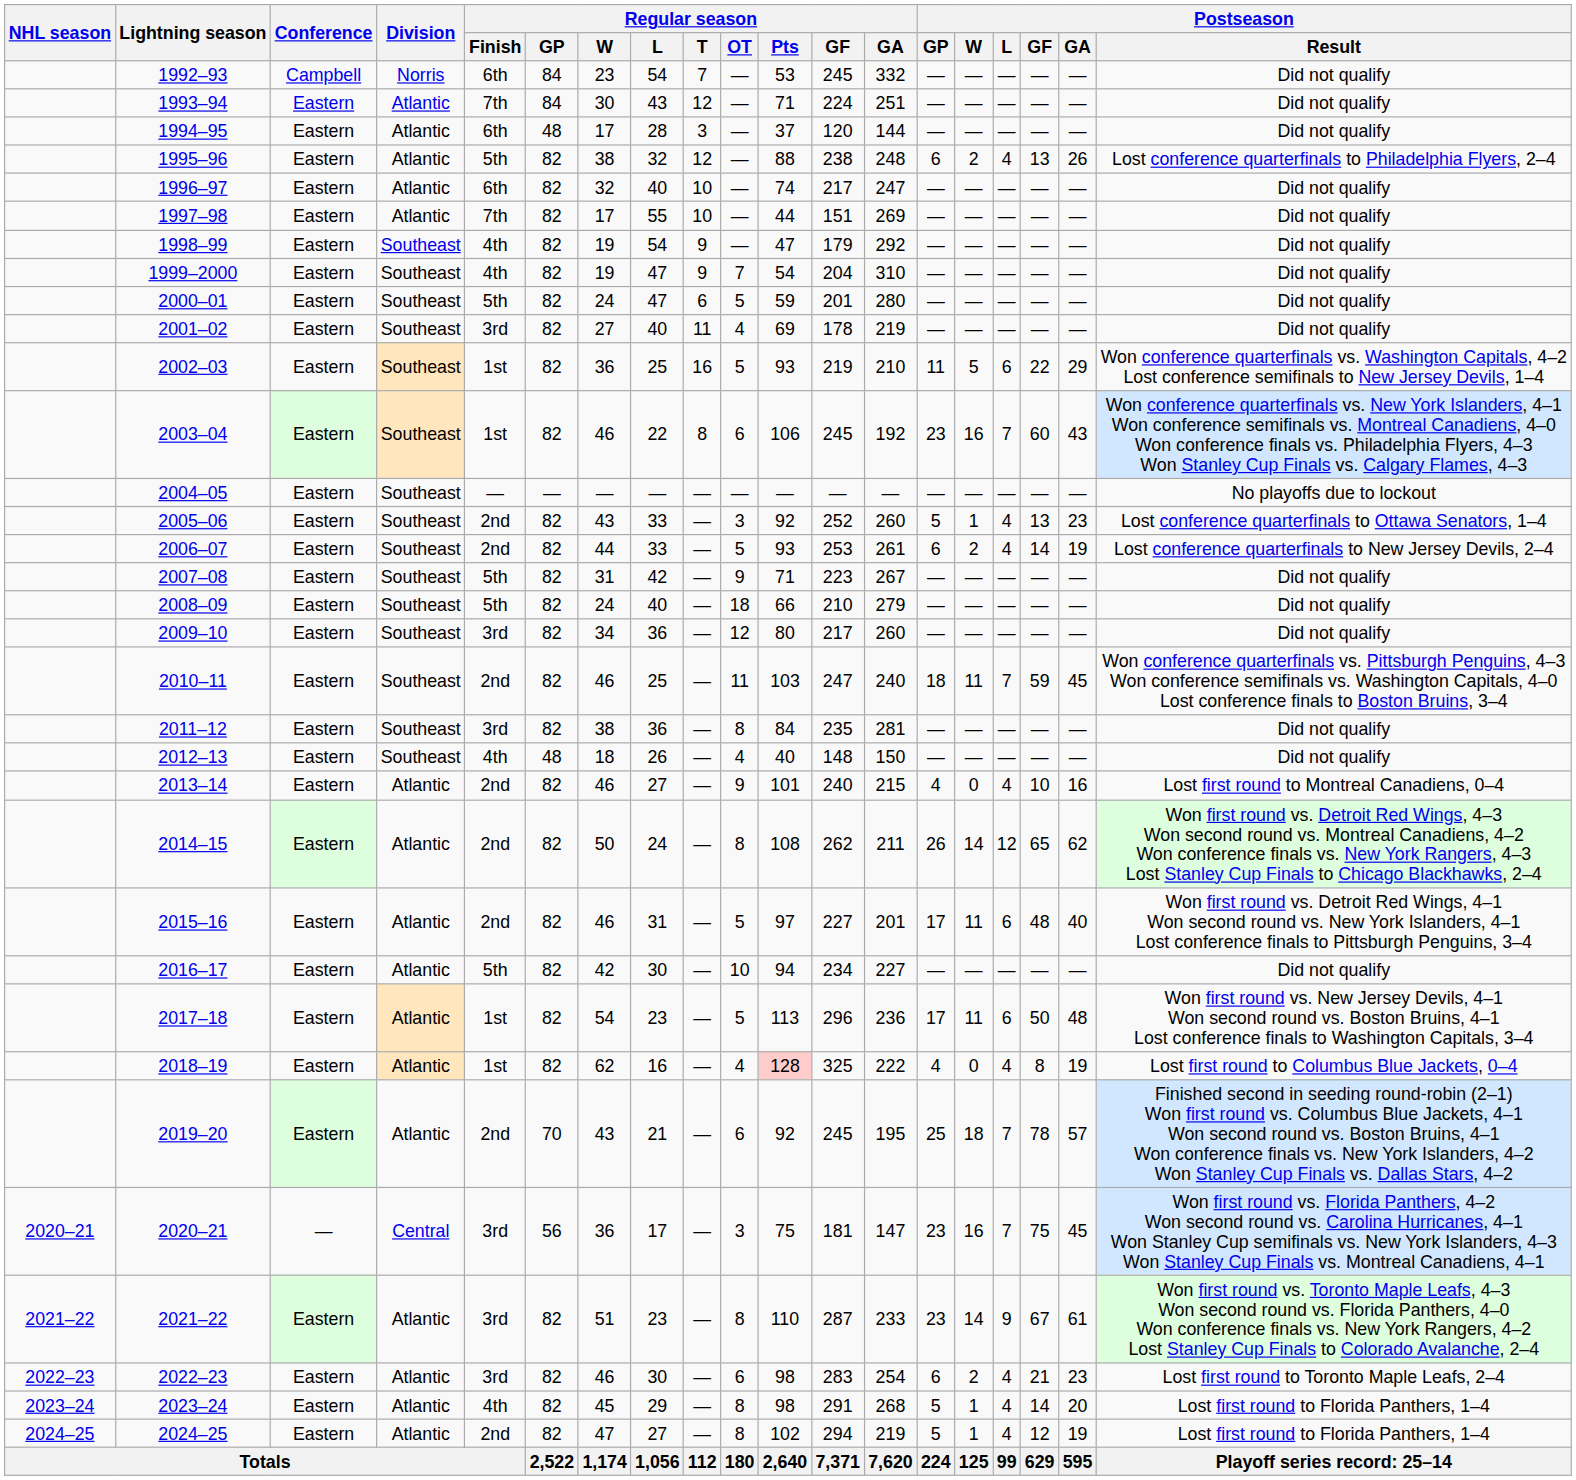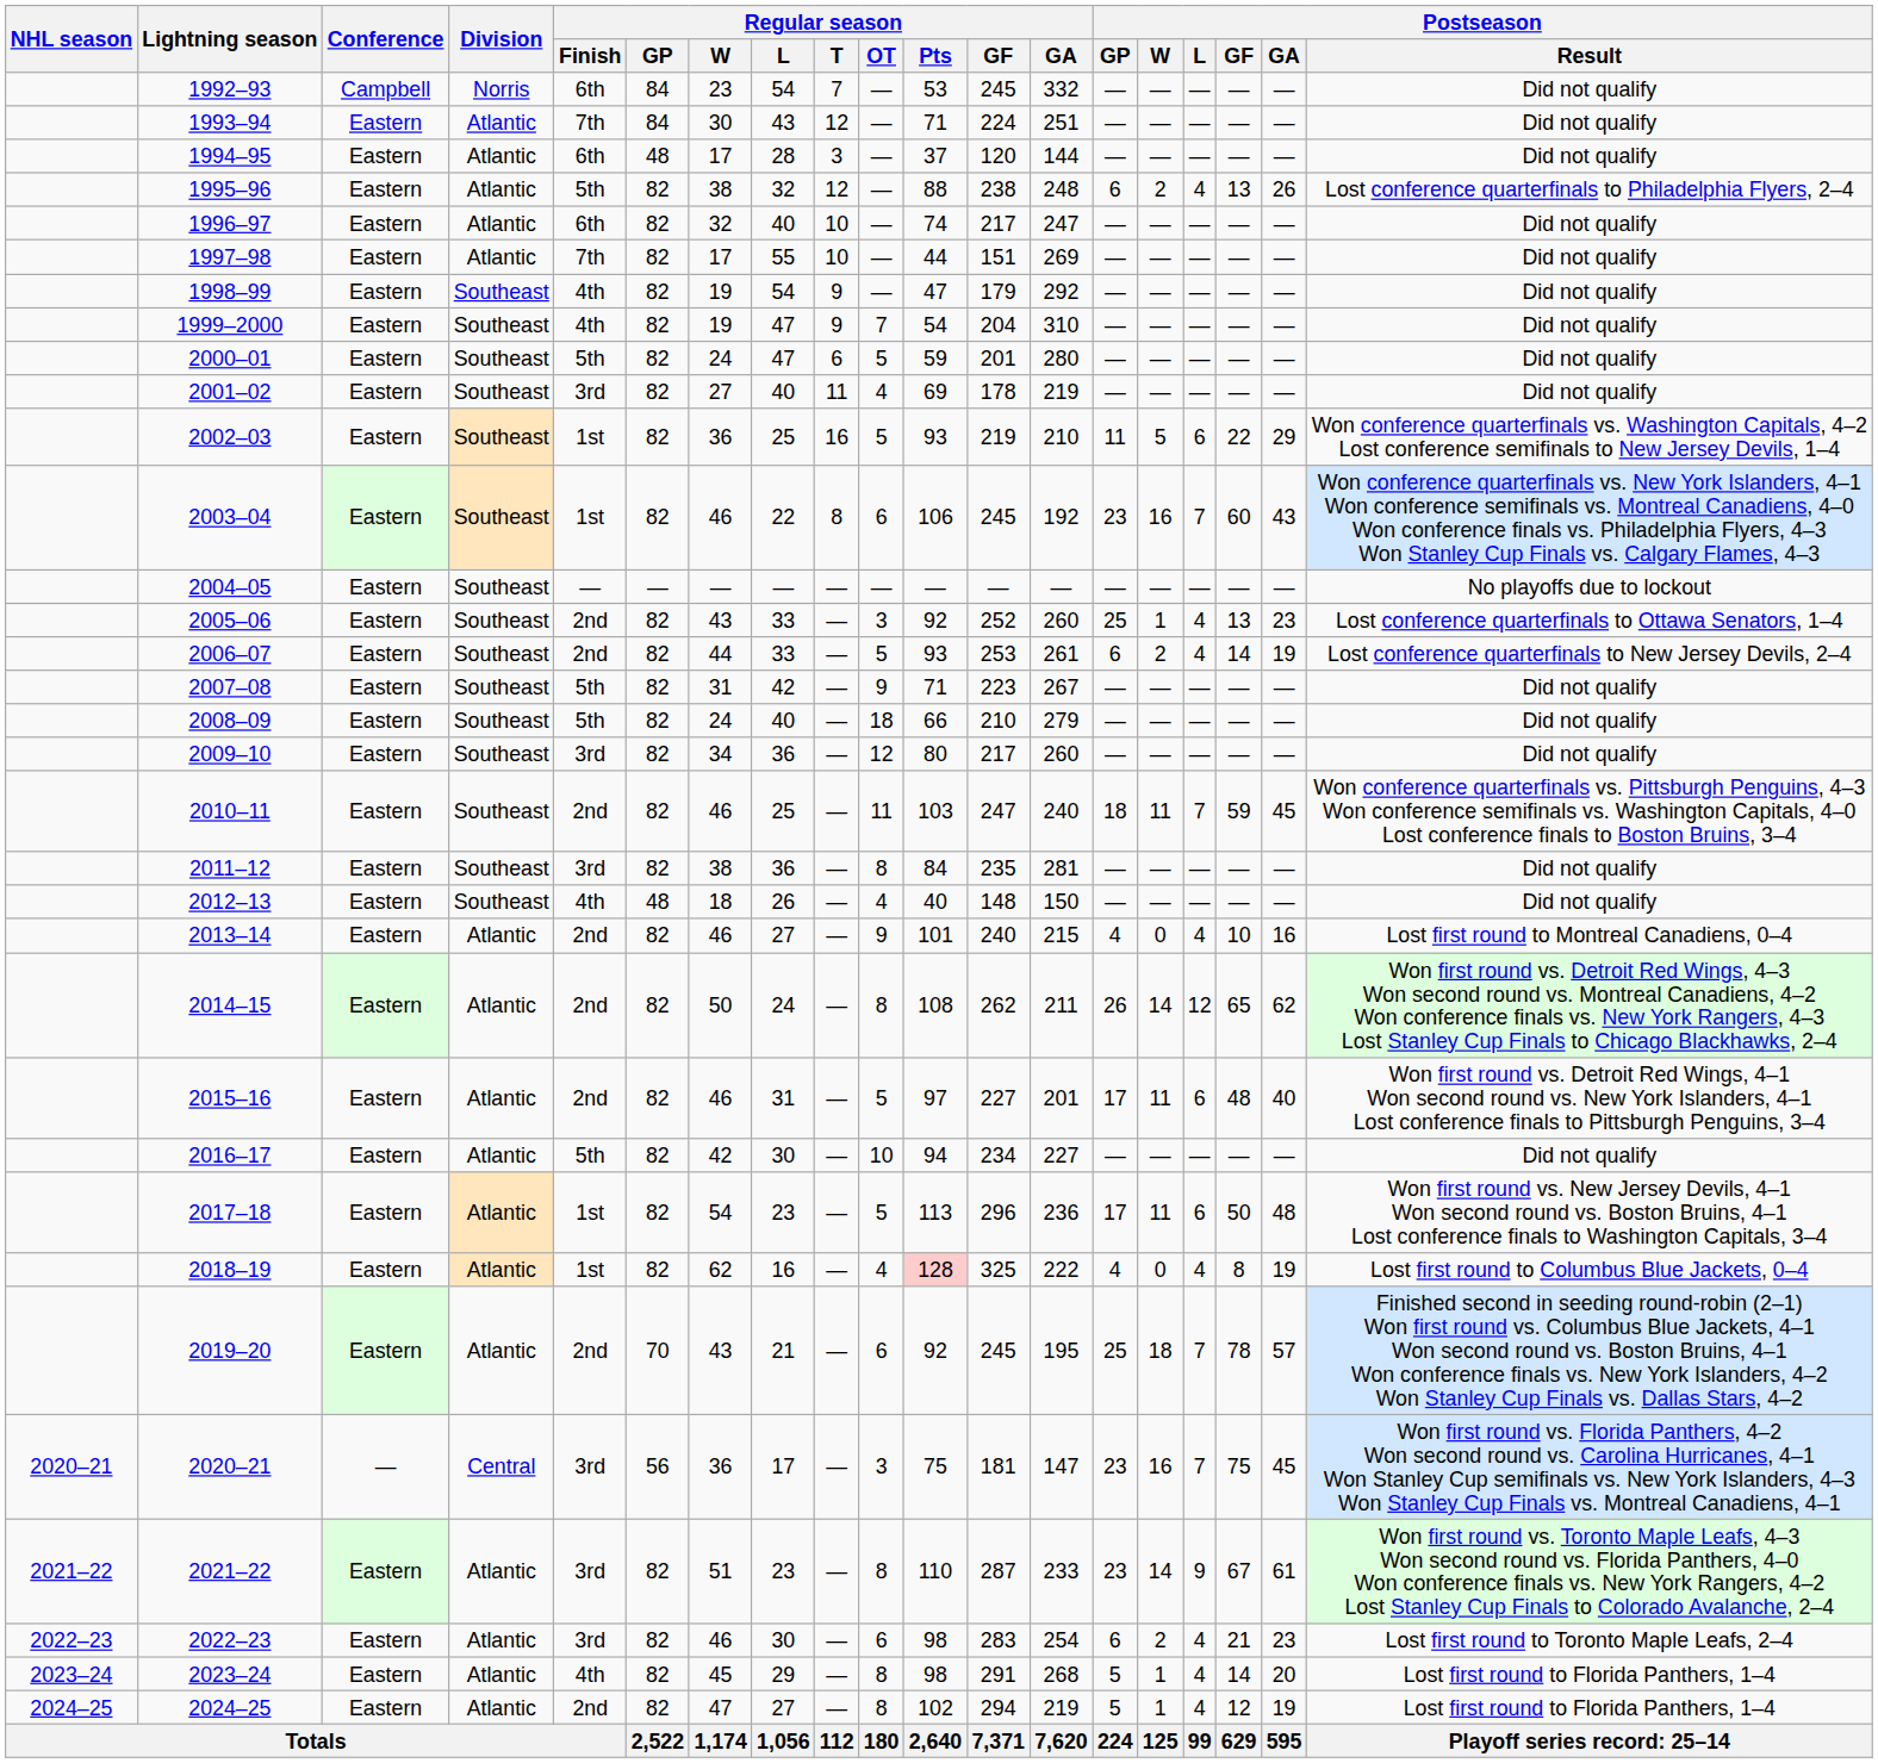 <table class="wikitable" style="text-align: center; font-size: 95%">
 <tr>
 <th scope="col" rowspan="2"><a href='#'>NHL season</a></th>
 <th scope="col" rowspan="2">Lightning season</th>
 <th scope="col" rowspan="2"><a href='#'>Conference</a></th>
 <th scope="col" rowspan="2"><a href='#'>Division</a></th>
 <th colspan="9"><a href='#'>Regular season</a></th>
 <th colspan="6"><a href='#'>Postseason</a></th>
 </tr>
 <tr>
 <th scope="col">Finish</th>
 <th scope="col">GP</th>
 <th scope="col">W</th>
 <th scope="col">L</th>
 <th scope="col">T</th>
 <th scope="col"><a href='#'>OT</a></th>
 <th scope="col"><a href='#'>Pts</a></th>
 <th scope="col">GF</th>
 <th scope="col">GA</th>
 <th scope="col">GP</th>
 <th scope="col">W</th>
 <th scope="col">L</th>
 <th scope="col">GF</th>
 <th scope="col">GA</th>
 <th scope="col">Result</th>
 </tr>
 <tr>
 <td scope="row"></td>
 <td><a href='#'>1992–93</a></td>
 <td><a href='#'>Campbell</a></td>
 <td><a href='#'>Norris</a></td>
 <td>6th</td>
 <td>84</td>
 <td>23</td>
 <td>54</td>
 <td>7</td>
 <td>—</td>
 <td>53</td>
 <td>245</td>
 <td>332</td>
 <td>—</td>
 <td>—</td>
 <td>—</td>
 <td>—</td>
 <td>—</td>
 <td>Did not qualify</td>
 </tr>
 <tr>
 <td scope="row"></td>
 <td><a href='#'>1993–94</a></td>
 <td><a href='#'>Eastern</a></td>
 <td><a href='#'>Atlantic</a></td>
 <td>7th</td>
 <td>84</td>
 <td>30</td>
 <td>43</td>
 <td>12</td>
 <td>—</td>
 <td>71</td>
 <td>224</td>
 <td>251</td>
 <td>—</td>
 <td>—</td>
 <td>—</td>
 <td>—</td>
 <td>—</td>
 <td>Did not qualify</td>
 </tr>
 <tr>
 <td scope="row"></td>
 <td><a href='#'>1994–95</a></td>
 <td>Eastern</td>
 <td>Atlantic</td>
 <td>6th</td>
 <td>48</td>
 <td>17</td>
 <td>28</td>
 <td>3</td>
 <td>—</td>
 <td>37</td>
 <td>120</td>
 <td>144</td>
 <td>—</td>
 <td>—</td>
 <td>—</td>
 <td>—</td>
 <td>—</td>
 <td>Did not qualify</td>
 </tr>
 <tr>
 <td scope="row"></td>
 <td><a href='#'>1995–96</a></td>
 <td>Eastern</td>
 <td>Atlantic</td>
 <td>5th</td>
 <td>82</td>
 <td>38</td>
 <td>32</td>
 <td>12</td>
 <td>—</td>
 <td>88</td>
 <td>238</td>
 <td>248</td>
 <td>6</td>
 <td>2</td>
 <td>4</td>
 <td>13</td>
 <td>26</td>
 <td>Lost <a href='#'>conference quarterfinals</a> to <a href='#'>Philadelphia Flyers</a>, 2–4</td>
 </tr>
 <tr>
 <td scope="row"></td>
 <td><a href='#'>1996–97</a></td>
 <td>Eastern</td>
 <td>Atlantic</td>
 <td>6th</td>
 <td>82</td>
 <td>32</td>
 <td>40</td>
 <td>10</td>
 <td>—</td>
 <td>74</td>
 <td>217</td>
 <td>247</td>
 <td>—</td>
 <td>—</td>
 <td>—</td>
 <td>—</td>
 <td>—</td>
 <td>Did not qualify</td>
 </tr>
 <tr>
 <td scope="row"></td>
 <td><a href='#'>1997–98</a></td>
 <td>Eastern</td>
 <td>Atlantic</td>
 <td>7th</td>
 <td>82</td>
 <td>17</td>
 <td>55</td>
 <td>10</td>
 <td>—</td>
 <td>44</td>
 <td>151</td>
 <td>269</td>
 <td>—</td>
 <td>—</td>
 <td>—</td>
 <td>—</td>
 <td>—</td>
 <td>Did not qualify</td>
 </tr>
 <tr>
 <td scope="row"></td>
 <td><a href='#'>1998–99</a></td>
 <td>Eastern</td>
 <td><a href='#'>Southeast</a></td>
 <td>4th</td>
 <td>82</td>
 <td>19</td>
 <td>54</td>
 <td>9</td>
 <td>—</td>
 <td>47</td>
 <td>179</td>
 <td>292</td>
 <td>—</td>
 <td>—</td>
 <td>—</td>
 <td>—</td>
 <td>—</td>
 <td>Did not qualify</td>
 </tr>
 <tr>
 <td scope="row"></td>
 <td><a href='#'>1999–2000</a></td>
 <td>Eastern</td>
 <td>Southeast</td>
 <td>4th</td>
 <td>82</td>
 <td>19</td>
 <td>47</td>
 <td>9</td>
 <td>7</td>
 <td>54</td>
 <td>204</td>
 <td>310</td>
 <td>—</td>
 <td>—</td>
 <td>—</td>
 <td>—</td>
 <td>—</td>
 <td>Did not qualify</td>
 </tr>
 <tr>
 <td scope="row"></td>
 <td><a href='#'>2000–01</a></td>
 <td>Eastern</td>
 <td>Southeast</td>
 <td>5th</td>
 <td>82</td>
 <td>24</td>
 <td>47</td>
 <td>6</td>
 <td>5</td>
 <td>59</td>
 <td>201</td>
 <td>280</td>
 <td>—</td>
 <td>—</td>
 <td>—</td>
 <td>—</td>
 <td>—</td>
 <td>Did not qualify</td>
 </tr>
 <tr>
 <td scope="row"></td>
 <td><a href='#'>2001–02</a></td>
 <td>Eastern</td>
 <td>Southeast</td>
 <td>3rd</td>
 <td>82</td>
 <td>27</td>
 <td>40</td>
 <td>11</td>
 <td>4</td>
 <td>69</td>
 <td>178</td>
 <td>219</td>
 <td>—</td>
 <td>—</td>
 <td>—</td>
 <td>—</td>
 <td>—</td>
 <td>Did not qualify</td>
 </tr>
 <tr>
 <td scope="row"></td>
 <td><a href='#'>2002–03</a></td>
 <td>Eastern</td>
 <td style="background: #FFE6BD;">Southeast</td>
 <td>1st</td>
 <td>82</td>
 <td>36</td>
 <td>25</td>
 <td>16</td>
 <td>5</td>
 <td>93</td>
 <td>219</td>
 <td>210</td>
 <td>11</td>
 <td>5</td>
 <td>6</td>
 <td>22</td>
 <td>29</td>
 <td>Won <a href='#'>conference quarterfinals</a> vs. <a href='#'>Washington Capitals</a>, 4–2<br>Lost conference semifinals to <a href='#'>New Jersey Devils</a>, 1–4</td>
 </tr>
 <tr>
 <td scope="row"></td>
 <td><a href='#'>2003–04</a></td>
 <td style="background: #DDFFDD;">Eastern</td>
 <td style="background: #FFE6BD;">Southeast</td>
 <td>1st</td>
 <td>82</td>
 <td>46</td>
 <td>22</td>
 <td>8</td>
 <td>6</td>
 <td>106</td>
 <td>245</td>
 <td>192</td>
 <td>23</td>
 <td>16</td>
 <td>7</td>
 <td>60</td>
 <td>43</td>
 <td style="background: #D0E7FF;">Won <a href='#'>conference quarterfinals</a> vs. <a href='#'>New York Islanders</a>, 4–1<br>Won conference semifinals vs. <a href='#'>Montreal Canadiens</a>, 4–0<br>Won conference finals vs. Philadelphia Flyers, 4–3<br>Won <a href='#'>Stanley Cup Finals</a> vs. <a href='#'>Calgary Flames</a>, 4–3</td>
 </tr>
 <tr>
 <td scope="row"></td>
 <td><a href='#'>2004–05</a></td>
 <td>Eastern</td>
 <td>Southeast</td>
 <td>—</td>
 <td>—</td>
 <td>—</td>
 <td>—</td>
 <td>—</td>
 <td>—</td>
 <td>—</td>
 <td>—</td>
 <td>—</td>
 <td>—</td>
 <td>—</td>
 <td>—</td>
 <td>—</td>
 <td>—</td>
 <td>No playoffs due to lockout</td>
 </tr>
 <tr>
 <td scope="row"></td>
 <td><a href='#'>2005–06</a></td>
 <td>Eastern</td>
 <td>Southeast</td>
 <td>2nd</td>
 <td>82</td>
 <td>43</td>
 <td>33</td>
 <td>—</td>
 <td>3</td>
 <td>92</td>
 <td>252</td>
 <td>260</td>
-<td>5</td>
+<td>25</td>
 <td>1</td>
 <td>4</td>
 <td>13</td>
 <td>23</td>
 <td>Lost <a href='#'>conference quarterfinals</a> to <a href='#'>Ottawa Senators</a>, 1–4</td>
 </tr>
 <tr>
 <td scope="row"></td>
 <td><a href='#'>2006–07</a></td>
 <td>Eastern</td>
 <td>Southeast</td>
 <td>2nd</td>
 <td>82</td>
 <td>44</td>
 <td>33</td>
 <td>—</td>
 <td>5</td>
 <td>93</td>
 <td>253</td>
 <td>261</td>
 <td>6</td>
 <td>2</td>
 <td>4</td>
 <td>14</td>
 <td>19</td>
 <td>Lost <a href='#'>conference quarterfinals</a> to New Jersey Devils, 2–4</td>
 </tr>
 <tr>
 <td scope="row"></td>
 <td><a href='#'>2007–08</a></td>
 <td>Eastern</td>
 <td>Southeast</td>
 <td>5th</td>
 <td>82</td>
 <td>31</td>
 <td>42</td>
 <td>—</td>
 <td>9</td>
 <td>71</td>
 <td>223</td>
 <td>267</td>
 <td>—</td>
 <td>—</td>
 <td>—</td>
 <td>—</td>
 <td>—</td>
 <td>Did not qualify</td>
 </tr>
 <tr>
 <td scope="row"></td>
 <td><a href='#'>2008–09</a></td>
 <td>Eastern</td>
 <td>Southeast</td>
 <td>5th</td>
 <td>82</td>
 <td>24</td>
 <td>40</td>
 <td>—</td>
 <td>18</td>
 <td>66</td>
 <td>210</td>
 <td>279</td>
 <td>—</td>
 <td>—</td>
 <td>—</td>
 <td>—</td>
 <td>—</td>
 <td>Did not qualify</td>
 </tr>
 <tr>
 <td scope="row"></td>
 <td><a href='#'>2009–10</a></td>
 <td>Eastern</td>
 <td>Southeast</td>
 <td>3rd</td>
 <td>82</td>
 <td>34</td>
 <td>36</td>
 <td>—</td>
 <td>12</td>
 <td>80</td>
 <td>217</td>
 <td>260</td>
 <td>—</td>
 <td>—</td>
 <td>—</td>
 <td>—</td>
 <td>—</td>
 <td>Did not qualify</td>
 </tr>
 <tr>
 <td scope="row"></td>
 <td><a href='#'>2010–11</a></td>
 <td>Eastern</td>
 <td>Southeast</td>
 <td>2nd</td>
 <td>82</td>
 <td>46</td>
 <td>25</td>
 <td>—</td>
 <td>11</td>
 <td>103</td>
 <td>247</td>
 <td>240</td>
 <td>18</td>
 <td>11</td>
 <td>7</td>
 <td>59</td>
 <td>45</td>
 <td>Won <a href='#'>conference quarterfinals</a> vs. <a href='#'>Pittsburgh Penguins</a>, 4–3<br>Won conference semifinals vs. Washington Capitals, 4–0<br>Lost conference finals to <a href='#'>Boston Bruins</a>, 3–4</td>
 </tr>
 <tr>
 <td scope="row"></td>
 <td><a href='#'>2011–12</a></td>
 <td>Eastern</td>
 <td>Southeast</td>
 <td>3rd</td>
 <td>82</td>
 <td>38</td>
 <td>36</td>
 <td>—</td>
 <td>8</td>
 <td>84</td>
 <td>235</td>
 <td>281</td>
 <td>—</td>
 <td>—</td>
 <td>—</td>
 <td>—</td>
 <td>—</td>
 <td>Did not qualify</td>
 </tr>
 <tr>
 <td scope="row"></td>
 <td><a href='#'>2012–13</a></td>
 <td>Eastern</td>
 <td>Southeast</td>
 <td>4th</td>
 <td>48</td>
 <td>18</td>
 <td>26</td>
 <td>—</td>
 <td>4</td>
 <td>40</td>
 <td>148</td>
 <td>150</td>
 <td>—</td>
 <td>—</td>
 <td>—</td>
 <td>—</td>
 <td>—</td>
 <td>Did not qualify</td>
 </tr>
 <tr>
 <td scope="row"></td>
 <td><a href='#'>2013–14</a></td>
 <td>Eastern</td>
 <td>Atlantic</td>
 <td>2nd</td>
 <td>82</td>
 <td>46</td>
 <td>27</td>
 <td>—</td>
 <td>9</td>
 <td>101</td>
 <td>240</td>
 <td>215</td>
 <td>4</td>
 <td>0</td>
 <td>4</td>
 <td>10</td>
 <td>16</td>
 <td>Lost <a href='#'>first round</a> to Montreal Canadiens, 0–4</td>
 </tr>
 <tr>
 <td scope="row"></td>
 <td><a href='#'>2014–15</a></td>
 <td style="background: #DDFFDD;">Eastern</td>
 <td>Atlantic</td>
 <td>2nd</td>
 <td>82</td>
 <td>50</td>
 <td>24</td>
 <td>—</td>
 <td>8</td>
 <td>108</td>
 <td>262</td>
 <td>211</td>
 <td>26</td>
 <td>14</td>
 <td>12</td>
 <td>65</td>
 <td>62</td>
 <td style="background:#DDFFDD;">Won <a href='#'>first round</a> vs. <a href='#'>Detroit Red Wings</a>, 4–3<br>Won second round vs. Montreal Canadiens, 4–2<br>Won conference finals vs. <a href='#'>New York Rangers</a>, 4–3<br>Lost <a href='#'>Stanley Cup Finals</a> to <a href='#'>Chicago Blackhawks</a>, 2–4</td>
 </tr>
 <tr>
 <td scope="row"></td>
 <td><a href='#'>2015–16</a></td>
 <td>Eastern</td>
 <td>Atlantic</td>
 <td>2nd</td>
 <td>82</td>
 <td>46</td>
 <td>31</td>
 <td>—</td>
 <td>5</td>
 <td>97</td>
 <td>227</td>
 <td>201</td>
 <td>17</td>
 <td>11</td>
 <td>6</td>
 <td>48</td>
 <td>40</td>
 <td>Won <a href='#'>first round</a> vs. Detroit Red Wings, 4–1<br>Won second round vs. New York Islanders, 4–1<br>Lost conference finals to Pittsburgh Penguins, 3–4</td>
 </tr>
 <tr>
 <td scope="row"></td>
 <td><a href='#'>2016–17</a></td>
 <td>Eastern</td>
 <td>Atlantic</td>
 <td>5th</td>
 <td>82</td>
 <td>42</td>
 <td>30</td>
 <td>—</td>
 <td>10</td>
 <td>94</td>
 <td>234</td>
 <td>227</td>
 <td>—</td>
 <td>—</td>
 <td>—</td>
 <td>—</td>
 <td>—</td>
 <td>Did not qualify</td>
 </tr>
 <tr>
 <td scope="row"></td>
 <td><a href='#'>2017–18</a></td>
 <td>Eastern</td>
 <td style="background: #FFE6BD;">Atlantic</td>
 <td>1st</td>
 <td>82</td>
 <td>54</td>
 <td>23</td>
 <td>—</td>
 <td>5</td>
 <td>113</td>
 <td>296</td>
 <td>236</td>
 <td>17</td>
 <td>11</td>
 <td>6</td>
 <td>50</td>
 <td>48</td>
 <td>Won <a href='#'>first round</a> vs. New Jersey Devils, 4–1<br>Won second round vs. Boston Bruins, 4–1<br>Lost conference finals to Washington Capitals, 3–4</td>
 </tr>
 <tr>
 <td scope="row"></td>
 <td><a href='#'>2018–19</a></td>
 <td>Eastern</td>
 <td style="background: #FFE6BD;">Atlantic</td>
 <td>1st</td>
 <td>82</td>
 <td>62</td>
 <td>16</td>
 <td>—</td>
 <td>4</td>
 <td style="background: #FFCCCC;">128</td>
 <td>325</td>
 <td>222</td>
 <td>4</td>
 <td>0</td>
 <td>4</td>
 <td>8</td>
 <td>19</td>
 <td>Lost <a href='#'>first round</a> to <a href='#'>Columbus Blue Jackets</a>, <a href='#'>0–4</a></td>
 </tr>
 <tr>
 <td scope="row"></td>
 <td><a href='#'>2019–20</a></td>
 <td style="background: #DDFFDD;">Eastern</td>
 <td>Atlantic</td>
 <td>2nd</td>
 <td>70</td>
 <td>43</td>
 <td>21</td>
 <td>—</td>
 <td>6</td>
 <td>92</td>
 <td>245</td>
 <td>195</td>
 <td>25</td>
 <td>18</td>
 <td>7</td>
 <td>78</td>
 <td>57</td>
 <td style="background: #D0E7FF;">Finished second in seeding round-robin (2–1)<br>Won <a href='#'>first round</a> vs. Columbus Blue Jackets, 4–1<br>Won second round vs. Boston Bruins, 4–1<br>Won conference finals vs. New York Islanders, 4–2<br>Won <a href='#'>Stanley Cup Finals</a> vs. <a href='#'>Dallas Stars</a>, 4–2</td>
 </tr>
 <tr>
 <td><a href='#'>2020–21</a></td>
 <td><a href='#'>2020–21</a></td>
 <td>—</td>
 <td><a href='#'>Central</a></td>
 <td>3rd</td>
 <td>56</td>
 <td>36</td>
 <td>17</td>
 <td>—</td>
 <td>3</td>
 <td>75</td>
 <td>181</td>
 <td>147</td>
 <td>23</td>
 <td>16</td>
 <td>7</td>
 <td>75</td>
 <td>45</td>
 <td style="background: #D0E7FF;">Won <a href='#'>first round</a> vs. <a href='#'>Florida Panthers</a>, 4–2<br>Won second round vs. <a href='#'>Carolina Hurricanes</a>, 4–1<br>Won Stanley Cup semifinals vs. New York Islanders, 4–3<br>Won <a href='#'>Stanley Cup Finals</a> vs. Montreal Canadiens, 4–1</td>
 </tr>
 <tr>
 <td><a href='#'>2021–22</a></td>
 <td><a href='#'>2021–22</a></td>
 <td style="background: #DDFFDD;">Eastern</td>
 <td>Atlantic</td>
 <td>3rd</td>
 <td>82</td>
 <td>51</td>
 <td>23</td>
 <td>—</td>
 <td>8</td>
 <td>110</td>
 <td>287</td>
 <td>233</td>
 <td>23</td>
 <td>14</td>
 <td>9</td>
 <td>67</td>
 <td>61</td>
 <td style="background:#DDFFDD;">Won <a href='#'>first round</a> vs. <a href='#'>Toronto Maple Leafs</a>, 4–3<br>Won second round vs. Florida Panthers, 4–0<br>Won conference finals vs. New York Rangers, 4–2 <br>Lost <a href='#'>Stanley Cup Finals</a> to <a href='#'>Colorado Avalanche</a>, 2–4</td>
 </tr>
 <tr>
 <td><a href='#'>2022–23</a></td>
 <td><a href='#'>2022–23</a></td>
 <td>Eastern</td>
 <td>Atlantic</td>
 <td>3rd</td>
 <td>82</td>
 <td>46</td>
 <td>30</td>
 <td>—</td>
 <td>6</td>
 <td>98</td>
 <td>283</td>
 <td>254</td>
 <td>6</td>
 <td>2</td>
 <td>4</td>
 <td>21</td>
 <td>23</td>
 <td>Lost <a href='#'>first round</a> to Toronto Maple Leafs, 2–4</td>
 </tr>
 <tr>
 <td><a href='#'>2023–24</a></td>
 <td><a href='#'>2023–24</a></td>
 <td>Eastern</td>
 <td>Atlantic</td>
 <td>4th</td>
 <td>82</td>
 <td>45</td>
 <td>29</td>
 <td>—</td>
 <td>8</td>
 <td>98</td>
 <td>291</td>
 <td>268</td>
 <td>5</td>
 <td>1</td>
 <td>4</td>
 <td>14</td>
 <td>20</td>
 <td>Lost <a href='#'>first round</a> to Florida Panthers, 1–4</td>
 </tr>
 <tr>
 <td><a href='#'>2024–25</a></td>
 <td><a href='#'>2024–25</a></td>
 <td>Eastern</td>
 <td>Atlantic</td>
 <td>2nd</td>
 <td>82</td>
 <td>47</td>
 <td>27</td>
 <td>—</td>
 <td>8</td>
 <td>102</td>
 <td>294</td>
 <td>219</td>
 <td>5</td>
 <td>1</td>
 <td>4</td>
 <td>12</td>
 <td>19</td>
 <td>Lost <a href='#'>first round</a> to Florida Panthers, 1–4</td>
 </tr>
 <tr>
 <th colspan="5">Totals</th>
 <th>2,522</th>
 <th>1,174</th>
 <th>1,056</th>
 <th>112</th>
 <th>180</th>
 <th>2,640</th>
 <th>7,371</th>
 <th>7,620</th>
 <th>224</th>
 <th>125</th>
 <th>99</th>
 <th>629</th>
 <th>595</th>
 <th>Playoff series record: 25–14</th>
 </tr>
 </table>
